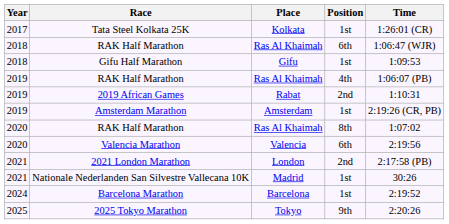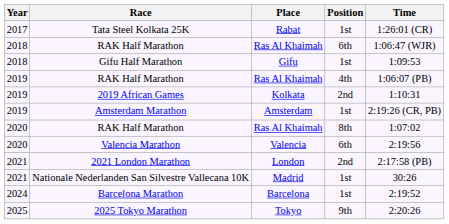 <table class="wikitable" style="text-align:center; background:#faf5ff;">
 <tr>
 <th>Year</th>
 <th>Race</th>
 <th>Place</th>
 <th>Position</th>
 <th>Time</th>
 </tr>
 <tr>
 <td>2017</td>
 <td>Tata Steel Kolkata 25K</td>
-<td><a href='#'>Kolkata</a></td>
+<td><a href='#'>Rabat</a></td>
 <td>1st</td>
 <td>1:26:01 (CR)</td>
 </tr>
 <tr>
 <td>2018</td>
 <td>RAK Half Marathon</td>
 <td><a href='#'>Ras Al Khaimah</a></td>
 <td>6th</td>
 <td>1:06:47 (WJR)</td>
 </tr>
 <tr>
 <td>2018</td>
 <td>Gifu Half Marathon</td>
 <td><a href='#'>Gifu</a></td>
 <td>1st</td>
 <td>1:09:53</td>
 </tr>
 <tr>
 <td>2019</td>
 <td>RAK Half Marathon</td>
 <td><a href='#'>Ras Al Khaimah</a></td>
 <td>4th</td>
 <td>1:06:07 (PB)</td>
 </tr>
 <tr>
 <td>2019</td>
 <td><a href='#'>2019 African Games</a></td>
-<td><a href='#'>Rabat</a></td>
+<td><a href='#'>Kolkata</a></td>
 <td>2nd</td>
 <td>1:10:31</td>
 </tr>
 <tr>
 <td>2019</td>
 <td><a href='#'>Amsterdam Marathon</a></td>
 <td><a href='#'>Amsterdam</a></td>
 <td>1st</td>
 <td>2:19:26 (CR, PB)</td>
 </tr>
 <tr>
 <td>2020</td>
 <td>RAK Half Marathon</td>
 <td><a href='#'>Ras Al Khaimah</a></td>
 <td>8th</td>
 <td>1:07:02</td>
 </tr>
 <tr>
 <td>2020</td>
 <td><a href='#'>Valencia Marathon</a></td>
 <td><a href='#'>Valencia</a></td>
 <td>6th</td>
 <td>2:19:56</td>
 </tr>
 <tr>
 <td>2021</td>
 <td><a href='#'>2021 London Marathon</a></td>
 <td><a href='#'>London</a></td>
 <td>2nd</td>
 <td>2:17:58 (PB)</td>
 </tr>
 <tr>
 <td>2021</td>
 <td>Nationale Nederlanden San Silvestre Vallecana 10K</td>
 <td><a href='#'>Madrid</a></td>
 <td>1st</td>
 <td>30:26</td>
 </tr>
 <tr>
 <td>2024</td>
 <td><a href='#'>Barcelona Marathon</a></td>
 <td><a href='#'>Barcelona</a></td>
 <td>1st</td>
 <td>2:19:52</td>
 </tr>
 <tr>
 <td>2025</td>
 <td><a href='#'>2025 Tokyo Marathon</a></td>
 <td><a href='#'>Tokyo</a></td>
 <td>9th</td>
 <td>2:20:26</td>
 </tr>
 </table>
